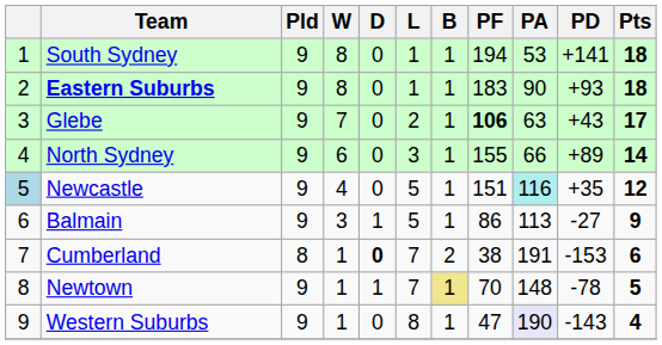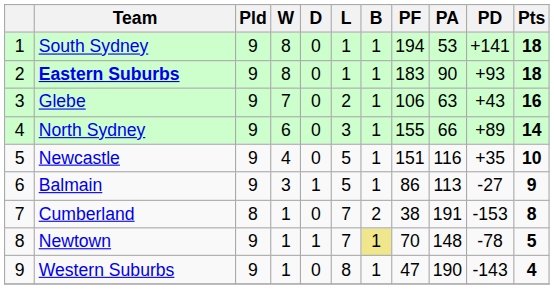 <table class="wikitable" style="text-align:center;">
 <tr>
 <th width=20 abbr="Position"></th>
 <th width=175>Team</th>
 <th width=20 abbr="Played">Pld</th>
 <th width=20 abbr="Won">W</th>
 <th width=20 abbr="Drawn">D</th>
 <th width=20 abbr="Lost">L</th>
 <th width=20 abbr="Bye">B</th>
 <th width=20 abbr="Points for">PF</th>
 <th width=20 abbr="Points against">PA</th>
 <th width=20 abbr="Points difference">PD</th>
 <th width=20 abbr="Points">Pts</th>
 </tr>
 <tr style="background: #ccffcc;">
 <td>1</td>
 <td style="text-align:left;"> <a href='#'>South Sydney</a></td>
 <td>9</td>
 <td>8</td>
 <td>0</td>
 <td>1</td>
 <td>1</td>
 <td>194</td>
 <td>53</td>
 <td>+141</td>
 <td><strong>18</strong></td>
 </tr>
 <tr style="background: #ccffcc;">
 <td>2</td>
 <td style="text-align:left;"> <strong><a href='#'>Eastern Suburbs</a></strong></td>
 <td>9</td>
 <td>8</td>
 <td>0</td>
 <td>1</td>
 <td>1</td>
 <td>183</td>
 <td>90</td>
 <td>+93</td>
 <td><strong>18</strong></td>
 </tr>
 <tr style="background: #ccffcc;">
 <td>3</td>
 <td style="text-align:left;"> <a href='#'>Glebe</a></td>
 <td>9</td>
 <td>7</td>
 <td>0</td>
 <td>2</td>
 <td>1</td>
-<td><strong>106</strong></td>
+<td>106</td>
 <td>63</td>
 <td>+43</td>
-<td><strong>17</strong></td>
+<td><strong>16</strong></td>
 </tr>
 <tr style="background: #ccffcc;">
 <td>4</td>
 <td style="text-align:left;"> <a href='#'>North Sydney</a></td>
 <td>9</td>
 <td>6</td>
 <td>0</td>
 <td>3</td>
 <td>1</td>
 <td>155</td>
 <td>66</td>
 <td>+89</td>
 <td><strong>14</strong></td>
 </tr>
 <tr>
-<td style="background: lightblue;">5</td>
+<td>5</td>
 <td style="text-align:left;"> <a href='#'>Newcastle</a></td>
 <td>9</td>
 <td>4</td>
 <td>0</td>
 <td>5</td>
 <td>1</td>
 <td>151</td>
-<td style="background: paleturquoise;">116</td>
+<td>116</td>
 <td>+35</td>
-<td><strong>12</strong></td>
+<td><strong>10</strong></td>
 </tr>
 <tr>
 <td>6</td>
 <td style="text-align:left;"> <a href='#'>Balmain</a></td>
 <td>9</td>
 <td>3</td>
 <td>1</td>
 <td>5</td>
 <td>1</td>
 <td>86</td>
 <td>113</td>
 <td>-27</td>
 <td><strong>9</strong></td>
 </tr>
 <tr>
 <td>7</td>
 <td style="text-align:left;"> <a href='#'>Cumberland</a></td>
 <td>8</td>
 <td>1</td>
-<td><strong>0</strong></td>
+<td>0</td>
 <td>7</td>
 <td>2</td>
 <td>38</td>
 <td>191</td>
 <td>-153</td>
-<td><strong>6</strong></td>
+<td><strong>8</strong></td>
 </tr>
 <tr>
 <td>8</td>
 <td style="text-align:left;"> <a href='#'>Newtown</a></td>
 <td>9</td>
 <td>1</td>
 <td>1</td>
 <td>7</td>
 <td style="background: khaki;">1</td>
 <td>70</td>
 <td>148</td>
 <td>-78</td>
 <td><strong>5</strong></td>
 </tr>
 <tr>
 <td>9</td>
 <td style="text-align:left;"> <a href='#'>Western Suburbs</a></td>
 <td>9</td>
 <td>1</td>
 <td>0</td>
 <td>8</td>
 <td>1</td>
 <td>47</td>
-<td style="background: lavender;">190</td>
+<td>190</td>
 <td>-143</td>
 <td><strong>4</strong></td>
 </tr>
 <tr>
 </tr>
 </table>
